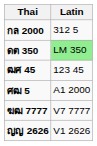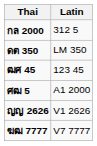 <table class="wikitable">
 <tr>
 <th>Thai</th>
 <th>Latin</th>
 </tr>
 <tr>
 <td><strong>กล 2000</strong></td>
 <td>312 5</td>
 </tr>
 <tr>
 <td><strong>ดต 350</strong></td>
-<td style="background: lightgreen;">LM 350</td>
+<td>LM 350</td>
 </tr>
 <tr>
 <td><strong>ฒศ 45</strong></td>
 <td>123 45</td>
 </tr>
 <tr>
 <td><strong>ศฒ 5</strong></td>
 <td>A1 2000</td>
 </tr>
 <tr>
+<td><strong>ญญ 2626</strong></td>
+<td>V1 2626</td>
+</tr>
+<tr>
 <td><strong>ฆฒ 7777</strong></td>
 <td>V7 7777</td>
 </tr>
-<tr>
-<td><strong>ญญ 2626</strong></td>
-<td>V1 2626</td>
-</tr>
 </table>
